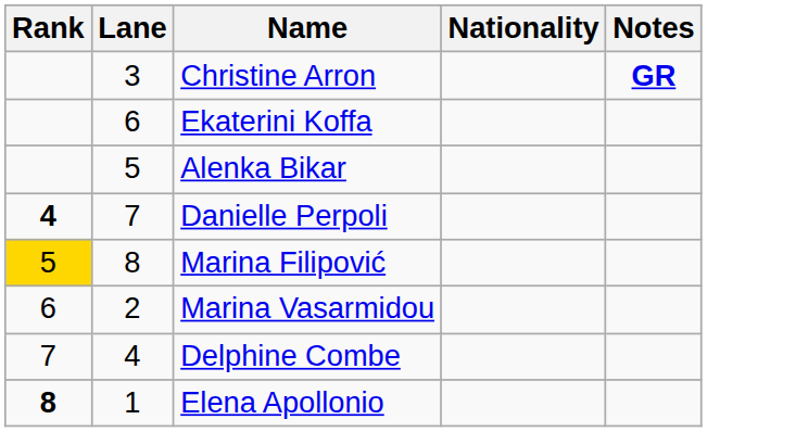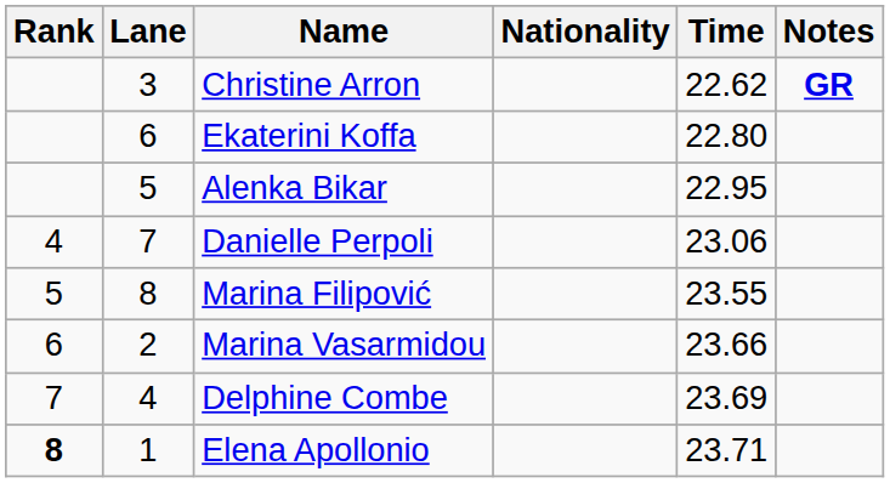 <table class="wikitable sortable" style="text-align:center">
 <tr>
 <th>Rank</th>
 <th>Lane</th>
 <th>Name</th>
 <th>Nationality</th>
+<th>Time</th>
 <th>Notes</th>
 </tr>
 <tr>
 <td></td>
 <td>3</td>
 <td align=left><a href='#'>Christine Arron</a></td>
 <td align=left></td>
+<td>22.62</td>
 <td><strong><a href='#'>GR</a></strong></td>
 </tr>
 <tr>
 <td></td>
 <td>6</td>
 <td align=left><a href='#'>Ekaterini Koffa</a></td>
 <td align=left></td>
+<td>22.80</td>
 <td></td>
 </tr>
 <tr>
 <td></td>
 <td>5</td>
 <td align=left><a href='#'>Alenka Bikar</a></td>
 <td align=left></td>
+<td>22.95</td>
 <td></td>
 </tr>
 <tr>
-<td><strong>4</strong></td>
+<td>4</td>
 <td>7</td>
 <td align=left><a href='#'>Danielle Perpoli</a></td>
 <td align=left></td>
+<td>23.06</td>
 <td></td>
 </tr>
 <tr>
-<td style="background: gold;">5</td>
+<td>5</td>
 <td>8</td>
 <td align=left><a href='#'>Marina Filipović</a></td>
 <td align=left></td>
+<td>23.55</td>
 <td></td>
 </tr>
 <tr>
 <td>6</td>
 <td>2</td>
 <td align=left><a href='#'>Marina Vasarmidou</a></td>
 <td align=left></td>
+<td>23.66</td>
 <td></td>
 </tr>
 <tr>
 <td>7</td>
 <td>4</td>
 <td align=left><a href='#'>Delphine Combe</a></td>
 <td align=left></td>
+<td>23.69</td>
 <td></td>
 </tr>
 <tr>
 <td><strong>8</strong></td>
 <td>1</td>
 <td align=left><a href='#'>Elena Apollonio</a></td>
 <td align=left></td>
+<td>23.71</td>
 <td></td>
 </tr>
 </table>
